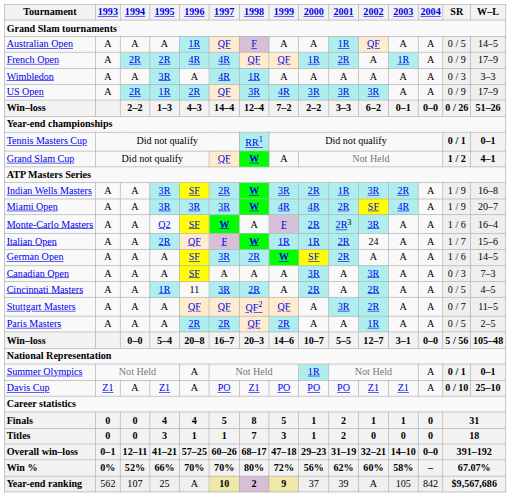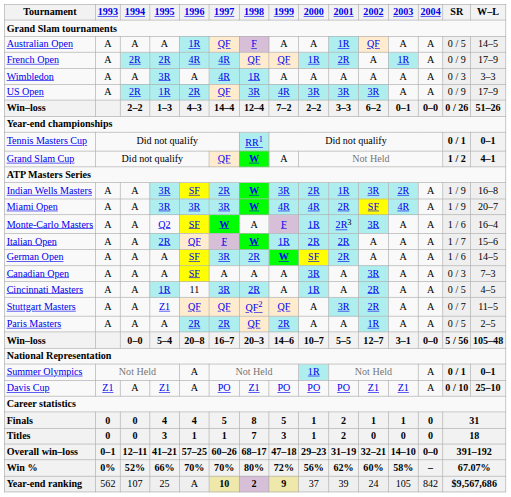 <table class="wikitable" style="text-align:center">
 <tr>
 <th>Tournament</th>
 <th><a href='#'>1993</a></th>
 <th><a href='#'>1994</a></th>
 <th><a href='#'>1995</a></th>
 <th><a href='#'>1996</a></th>
 <th><a href='#'>1997</a></th>
 <th><a href='#'>1998</a></th>
 <th><a href='#'>1999</a></th>
 <th><a href='#'>2000</a></th>
 <th><a href='#'>2001</a></th>
 <th><a href='#'>2002</a></th>
 <th><a href='#'>2003</a></th>
 <th><a href='#'>2004</a></th>
 <th>SR</th>
 <th>W–L</th>
 </tr>
 <tr>
 <td colspan="16" align="left"><strong>Grand Slam tournaments</strong></td>
 </tr>
 <tr>
 <td align="left"><a href='#'>Australian Open</a></td>
 <td>A</td>
 <td>A</td>
 <td>A</td>
 <td bgcolor="afeeee"><a href='#'>1R</a></td>
 <td bgcolor="ffebcd"><a href='#'>QF</a></td>
 <td bgcolor="thistle"><a href='#'>F</a></td>
 <td>A</td>
 <td>A</td>
 <td bgcolor="afeeee"><a href='#'>1R</a></td>
 <td bgcolor="ffebcd"><a href='#'>QF</a></td>
 <td>A</td>
 <td>A</td>
 <td bgcolor="efefef">0 / 5</td>
 <td bgcolor="efefef">14–5</td>
 </tr>
 <tr>
 <td align="left"><a href='#'>French Open</a></td>
 <td>A</td>
 <td bgcolor="afeeee"><a href='#'>2R</a></td>
 <td bgcolor="afeeee"><a href='#'>2R</a></td>
 <td bgcolor="afeeee"><a href='#'>4R</a></td>
 <td bgcolor="afeeee"><a href='#'>4R</a></td>
 <td bgcolor="ffebcd"><a href='#'>QF</a></td>
 <td bgcolor="ffebcd"><a href='#'>QF</a></td>
 <td bgcolor="afeeee"><a href='#'>1R</a></td>
 <td bgcolor="afeeee"><a href='#'>2R</a></td>
 <td>A</td>
 <td bgcolor="afeeee"><a href='#'>1R</a></td>
 <td>A</td>
 <td bgcolor="efefef">0 / 9</td>
 <td bgcolor="efefef">17–9</td>
 </tr>
 <tr>
 <td align="left"><a href='#'>Wimbledon</a></td>
 <td>A</td>
 <td>A</td>
 <td bgcolor="afeeee"><a href='#'>3R</a></td>
 <td>A</td>
 <td bgcolor="afeeee"><a href='#'>4R</a></td>
 <td bgcolor="afeeee"><a href='#'>1R</a></td>
 <td>A</td>
 <td>A</td>
 <td>A</td>
 <td>A</td>
 <td>A</td>
 <td>A</td>
 <td bgcolor="efefef">0 / 3</td>
 <td bgcolor="efefef">3–3</td>
 </tr>
 <tr>
 <td align="left"><a href='#'>US Open</a></td>
 <td>A</td>
 <td bgcolor="afeeee"><a href='#'>2R</a></td>
 <td bgcolor="afeeee"><a href='#'>1R</a></td>
 <td bgcolor="afeeee"><a href='#'>2R</a></td>
 <td bgcolor="ffebcd"><a href='#'>QF</a></td>
 <td bgcolor="afeeee"><a href='#'>3R</a></td>
 <td bgcolor="afeeee"><a href='#'>4R</a></td>
 <td bgcolor="afeeee"><a href='#'>3R</a></td>
 <td bgcolor="afeeee"><a href='#'>3R</a></td>
 <td bgcolor="afeeee"><a href='#'>3R</a></td>
 <td>A</td>
 <td>A</td>
 <td bgcolor="efefef">0 / 9</td>
 <td bgcolor="efefef">17–9</td>
 </tr>
 <tr>
 <th style="text-align:left">Win–loss</th>
 <th></th>
 <th>2–2</th>
 <th>1–3</th>
 <th>4–3</th>
 <th>14–4</th>
 <th>12–4</th>
 <th>7–2</th>
 <th>2–2</th>
 <th>3–3</th>
 <th>6–2</th>
 <th>0–1</th>
 <th>0–0</th>
 <th>0 / 26</th>
 <th>51–26</th>
 </tr>
 <tr>
 <td colspan="20" align="left"><strong>Year-end championships</strong></td>
 </tr>
 <tr>
 <td align="left"><a href='#'>Tennis Masters Cup</a></td>
 <td colspan="5">Did not qualify</td>
 <td bgcolor="#afeeee"><a href='#'>RR<sup>1</sup></a></td>
 <td colspan="6">Did not qualify</td>
 <th>0 / 1</th>
 <th>0–1</th>
 </tr>
 <tr>
 <td align="left"><a href='#'>Grand Slam Cup</a></td>
 <td colspan="4">Did not qualify</td>
 <td bgcolor="#ffebcd"><a href='#'>QF</a></td>
 <td bgcolor="lime"><strong><a href='#'>W</a></strong></td>
 <td>A</td>
 <td colspan="5" style="color:#767676">Not Held</td>
 <th>1 / 2</th>
 <th>4–1</th>
 </tr>
 <tr>
 <td colspan="17" align="left"><strong>ATP Masters Series</strong></td>
 </tr>
 <tr>
 <td align="left"><a href='#'>Indian Wells Masters</a></td>
 <td>A</td>
 <td>A</td>
 <td bgcolor="afeeee"><a href='#'>3R</a></td>
 <td bgcolor="yellow"><a href='#'>SF</a></td>
 <td bgcolor="afeeee"><a href='#'>2R</a></td>
 <td bgcolor="lime"><a href='#'><strong>W</strong></a></td>
 <td bgcolor="afeeee"><a href='#'>3R</a></td>
 <td bgcolor="afeeee"><a href='#'>2R</a></td>
 <td bgcolor="afeeee"><a href='#'>1R</a></td>
 <td bgcolor="afeeee"><a href='#'>3R</a></td>
 <td bgcolor="afeeee"><a href='#'>2R</a></td>
 <td>A</td>
 <td bgcolor="efefef">1 / 9</td>
 <td bgcolor="efefef">16–8</td>
 </tr>
 <tr>
 <td align="left"><a href='#'>Miami Open</a></td>
 <td>A</td>
 <td>A</td>
 <td bgcolor="afeeee"><a href='#'>3R</a></td>
 <td bgcolor="afeeee"><a href='#'>3R</a></td>
 <td bgcolor="afeeee"><a href='#'>3R</a></td>
 <td bgcolor="lime"><a href='#'><strong>W</strong></a></td>
 <td bgcolor="afeeee"><a href='#'>4R</a></td>
 <td bgcolor="afeeee"><a href='#'>4R</a></td>
 <td bgcolor="afeeee"><a href='#'>2R</a></td>
 <td bgcolor="yellow"><a href='#'>SF</a></td>
 <td bgcolor="afeeee"><a href='#'>4R</a></td>
 <td>A</td>
 <td bgcolor="efefef">1 / 9</td>
 <td bgcolor="efefef">20–7</td>
 </tr>
 <tr>
 <td align="left"><a href='#'>Monte-Carlo Masters</a></td>
 <td>A</td>
 <td>A</td>
 <td><a href='#'>Q2</a></td>
 <td bgcolor="yellow"><a href='#'>SF</a></td>
 <td bgcolor="lime"><a href='#'><strong>W</strong></a></td>
 <td>A</td>
 <td bgcolor="thistle"><a href='#'>F</a></td>
-<td bgcolor="afeeee"><a href='#'>2R</a></td>
+<td bgcolor="afeeee"><a href='#'>1R</a></td>
 <td bgcolor="afeeee"><a href='#'>2R</a><sup>3</sup></td>
 <td bgcolor="afeeee"><a href='#'>3R</a></td>
 <td>A</td>
 <td>A</td>
 <td bgcolor="efefef">1 / 6</td>
 <td bgcolor="efefef">16–4</td>
 </tr>
 <tr>
 <td align="left"><a href='#'>Italian Open</a></td>
 <td>A</td>
 <td>A</td>
 <td bgcolor="afeeee"><a href='#'>2R</a></td>
 <td bgcolor="ffebcd"><a href='#'>QF</a></td>
 <td bgcolor="thistle"><a href='#'>F</a></td>
 <td bgcolor="lime"><a href='#'><strong>W</strong></a></td>
 <td bgcolor="afeeee"><a href='#'>1R</a></td>
-<td bgcolor="afeeee"><a href='#'>1R</a></td>
 <td bgcolor="afeeee"><a href='#'>2R</a></td>
-<td>24</td>
+<td bgcolor="afeeee"><a href='#'>2R</a></td>
+<td>A</td>
 <td>A</td>
 <td>A</td>
 <td bgcolor="efefef">1 / 7</td>
 <td bgcolor="efefef">15–6</td>
 </tr>
 <tr>
 <td align="left"><a href='#'>German Open</a></td>
 <td>A</td>
 <td>A</td>
 <td>A</td>
 <td bgcolor="yellow"><a href='#'>SF</a></td>
 <td bgcolor="afeeee"><a href='#'>3R</a></td>
 <td bgcolor="afeeee"><a href='#'>2R</a></td>
 <td bgcolor="lime"><a href='#'><strong>W</strong></a></td>
 <td bgcolor="yellow"><a href='#'>SF</a></td>
 <td bgcolor="afeeee"><a href='#'>2R</a></td>
 <td>A</td>
 <td>A</td>
 <td>A</td>
 <td bgcolor="efefef">1 / 6</td>
 <td bgcolor="efefef">14–5</td>
 </tr>
 <tr>
 <td align="left"><a href='#'>Canadian Open</a></td>
 <td>A</td>
 <td>A</td>
 <td>A</td>
 <td bgcolor="yellow"><a href='#'>SF</a></td>
 <td>A</td>
 <td>A</td>
 <td>A</td>
 <td bgcolor="afeeee"><a href='#'>3R</a></td>
 <td>A</td>
 <td bgcolor="afeeee"><a href='#'>3R</a></td>
 <td>A</td>
 <td>A</td>
 <td bgcolor="efefef">0 / 3</td>
 <td bgcolor="efefef">7–3</td>
 </tr>
 <tr>
 <td align="left"><a href='#'>Cincinnati Masters</a></td>
 <td>A</td>
 <td>A</td>
 <td bgcolor="afeeee"><a href='#'>1R</a></td>
 <td>11</td>
 <td bgcolor="afeeee"><a href='#'>3R</a></td>
 <td bgcolor="afeeee"><a href='#'>2R</a></td>
 <td>A</td>
-<td bgcolor="afeeee"><a href='#'>2R</a></td>
+<td bgcolor="afeeee"><a href='#'>1R</a></td>
 <td>A</td>
 <td bgcolor="afeeee"><a href='#'>2R</a></td>
 <td>A</td>
 <td>A</td>
 <td bgcolor="efefef">0 / 5</td>
 <td bgcolor="efefef">4–5</td>
 </tr>
 <tr>
 <td align="left"><a href='#'>Stuttgart Masters</a></td>
 <td>A</td>
 <td>A</td>
-<td>A</td>
+<td><a href='#'>Z1</a></td>
 <td bgcolor="ffebcd"><a href='#'>QF</a></td>
 <td bgcolor="ffebcd"><a href='#'>QF</a></td>
 <td bgcolor="ffebcd"><a href='#'>QF<sup>2</sup></a></td>
 <td bgcolor="ffebcd"><a href='#'>QF</a></td>
 <td>A</td>
 <td bgcolor="afeeee"><a href='#'>3R</a></td>
 <td bgcolor="afeeee"><a href='#'>2R</a></td>
 <td>A</td>
 <td>A</td>
 <td bgcolor="efefef">0 / 7</td>
 <td bgcolor="efefef">11–5</td>
 </tr>
 <tr>
 <td align="left"><a href='#'>Paris Masters</a></td>
 <td>A</td>
 <td>A</td>
 <td>A</td>
 <td bgcolor="afeeee"><a href='#'>2R</a></td>
 <td bgcolor="afeeee"><a href='#'>2R</a></td>
 <td bgcolor="ffebcd"><a href='#'>QF</a></td>
 <td bgcolor="afeeee"><a href='#'>2R</a></td>
 <td>A</td>
 <td>A</td>
 <td bgcolor="afeeee"><a href='#'>1R</a></td>
 <td>A</td>
 <td>A</td>
 <td bgcolor="efefef">0 / 5</td>
 <td bgcolor="efefef">2–5</td>
 </tr>
 <tr>
 <th style="text-align:left">Win–loss</th>
 <th></th>
 <th>0–0</th>
 <th>5–4</th>
 <th>20–8</th>
 <th>16–7</th>
 <th>20–3</th>
 <th>14–6</th>
 <th>10–7</th>
 <th>5–5</th>
 <th>12–7</th>
 <th>3–1</th>
 <th>0–0</th>
 <th>5 / 56</th>
 <th>105–48</th>
 </tr>
 <tr>
 <td colspan="17" align="left"><strong>National Representation</strong></td>
 </tr>
 <tr>
 <td align="left"><a href='#'>Summer Olympics</a></td>
 <td colspan="3" style="color:#767676">Not Held</td>
 <td>A</td>
 <td colspan="3" style="color:#767676">Not Held</td>
 <td bgcolor="afeeee"><a href='#'>1R</a></td>
 <td colspan="3" style="color:#767676">Not Held</td>
 <td>A</td>
 <th>0 / 1</th>
 <th>0–1</th>
 </tr>
 <tr>
 <td align="left"><a href='#'>Davis Cup</a></td>
 <td><a href='#'>Z1</a></td>
 <td>A</td>
 <td><a href='#'>Z1</a></td>
 <td>A</td>
 <td><a href='#'>PO</a></td>
 <td><a href='#'>Z1</a></td>
 <td><a href='#'>PO</a></td>
 <td><a href='#'>PO</a></td>
 <td><a href='#'>PO</a></td>
 <td><a href='#'>Z1</a></td>
 <td><a href='#'>Z1</a></td>
 <td>A</td>
 <th>0 / 10</th>
 <th>25–10</th>
 </tr>
 <tr>
 <td colspan="17" align="left"><strong>Career statistics</strong></td>
 </tr>
 <tr>
 <th style="text-align:left">Finals</th>
 <th>0</th>
 <th>0</th>
 <th>4</th>
 <th>4</th>
 <th>5</th>
 <th>8</th>
 <th>5</th>
 <th>1</th>
 <th>2</th>
 <th>1</th>
 <th>1</th>
 <th>0</th>
 <th colspan="2">31</th>
 </tr>
 <tr>
 <th style="text-align:left">Titles</th>
 <th>0</th>
 <th>0</th>
 <th>3</th>
 <th>1</th>
 <th>1</th>
 <th>7</th>
 <th>3</th>
 <th>1</th>
 <th>2</th>
 <th>0</th>
 <th>0</th>
 <th>0</th>
 <th colspan="2">18</th>
 </tr>
 <tr>
 <th style="text-align:left">Overall win–loss</th>
 <th>0–1</th>
 <th>12–11</th>
 <th>41–21</th>
 <th>57–25</th>
 <th>60–26</th>
 <th>68–17</th>
 <th>47–18</th>
 <th>29–23</th>
 <th>31–19</th>
 <th>32–21</th>
 <th>14–10</th>
 <th>0–0</th>
 <th colspan="2">391–192</th>
 </tr>
 <tr>
 <th style="text-align:left">Win %</th>
 <th>0%</th>
 <th>52%</th>
 <th>66%</th>
 <th>70%</th>
 <th>70%</th>
 <th>80%</th>
 <th>72%</th>
 <th>56%</th>
 <th>62%</th>
 <th>60%</th>
 <th>58%</th>
 <th>–</th>
 <th colspan="2">67.07%</th>
 </tr>
 <tr bgcolor="efefef">
 <td align="left"><strong>Year-end ranking</strong></td>
 <td>562</td>
 <td>107</td>
 <td>25</td>
 <td>A</td>
 <td bgcolor="eee8aa"><strong>10</strong></td>
 <td bgcolor="thistle"><strong>2</strong></td>
 <td bgcolor="eee8aa"><strong>9</strong></td>
 <td>37</td>
 <td>39</td>
-<td>A</td>
+<td>24</td>
 <td>105</td>
 <td>842</td>
 <th colspan="2">$9,567,686</th>
 </tr>
 </table>
